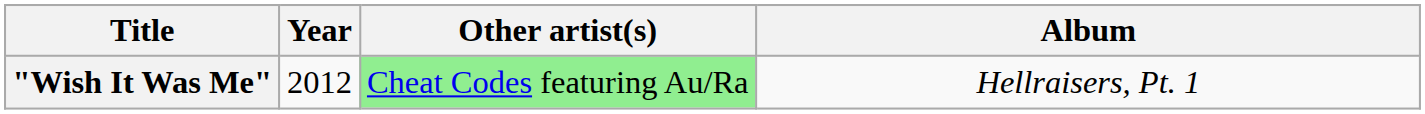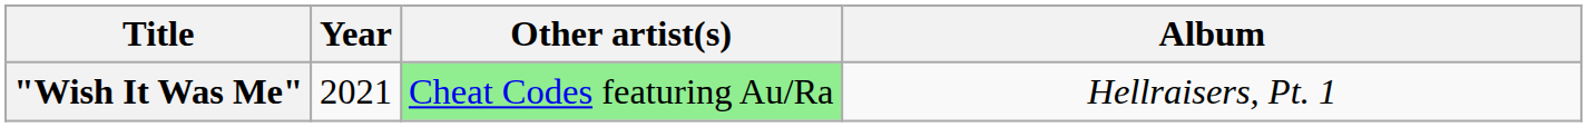 <table class="wikitable plainrowheaders" style="text-align:center;">
 <tr>
 <th scope="col">Title</th>
 <th scope="col">Year</th>
 <th scope="col">Other artist(s)</th>
 <th scope="col" style="width:20em;">Album</th>
 </tr>
 <tr>
 <th scope="row">"Wish It Was Me"</th>
-<td>2012</td>
+<td>2021</td>
 <td style="background: lightgreen;"><a href='#'>Cheat Codes</a> featuring Au/Ra</td>
 <td><em>Hellraisers, Pt. 1</em></td>
 </tr>
 </table>
